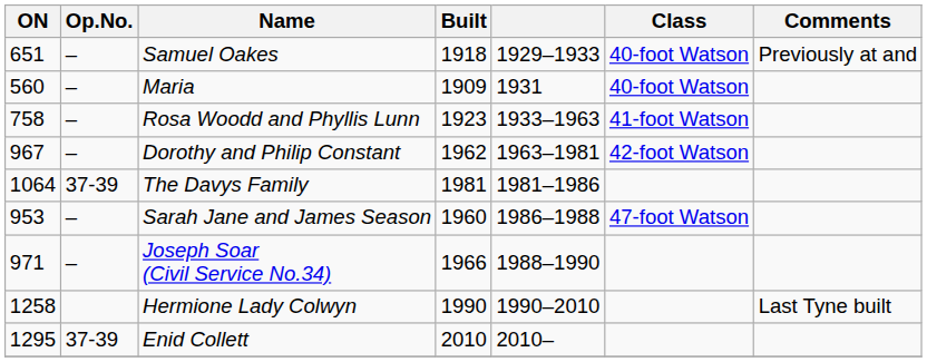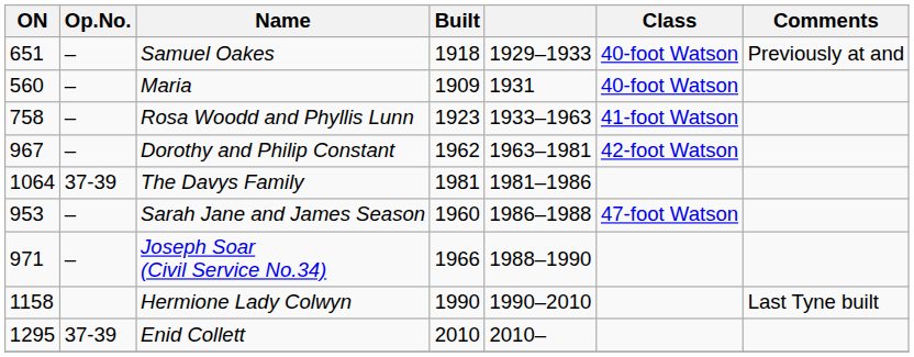 <table class="wikitable">
 <tr>
 <th>ON</th>
 <th>Op.No.</th>
 <th>Name</th>
 <th>Built</th>
 <th></th>
 <th>Class</th>
 <th>Comments</th>
 </tr>
 <tr>
 <td>651</td>
 <td>–</td>
 <td><em>Samuel Oakes</em></td>
 <td>1918</td>
 <td>1929–1933</td>
 <td><a href='#'>40-foot Watson</a></td>
 <td>Previously at  and </td>
 </tr>
 <tr>
 <td>560</td>
 <td>–</td>
 <td><em>Maria</em></td>
 <td>1909</td>
 <td>1931</td>
 <td><a href='#'>40-foot Watson</a></td>
 <td></td>
 </tr>
 <tr>
 <td>758</td>
 <td>–</td>
 <td><em>Rosa Woodd and Phyllis Lunn</em></td>
 <td>1923</td>
 <td>1933–1963</td>
 <td><a href='#'>41-foot Watson</a></td>
 <td></td>
 </tr>
 <tr>
 <td>967</td>
 <td>–</td>
 <td><em>Dorothy and Philip Constant</em></td>
 <td>1962</td>
 <td>1963–1981</td>
 <td><a href='#'>42-foot Watson</a></td>
 <td></td>
 </tr>
 <tr>
 <td>1064</td>
 <td>37-39</td>
 <td><em>The Davys Family</em></td>
 <td>1981</td>
 <td>1981–1986</td>
 <td></td>
 <td></td>
 </tr>
 <tr>
 <td>953</td>
 <td>–</td>
 <td><em>Sarah Jane and James Season</em></td>
 <td>1960</td>
 <td>1986–1988</td>
 <td><a href='#'>47-foot Watson</a></td>
 <td></td>
 </tr>
 <tr>
 <td>971</td>
 <td>–</td>
 <td><a href='#'><em>Joseph Soar<br>(Civil Service No.34)</em></a></td>
 <td>1966</td>
 <td>1988–1990</td>
 <td></td>
 <td></td>
 </tr>
 <tr>
-<td>1258</td>
+<td>1158</td>
 <td></td>
 <td><em>Hermione Lady Colwyn</em></td>
 <td>1990</td>
 <td>1990–2010</td>
 <td></td>
 <td>Last Tyne built</td>
 </tr>
 <tr>
 <td>1295</td>
 <td>37-39</td>
 <td><em>Enid Collett</em></td>
 <td>2010</td>
 <td>2010–</td>
 <td></td>
 <td></td>
 </tr>
 <tr>
 </tr>
 </table>
